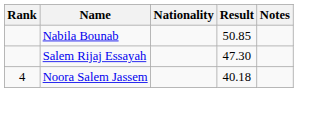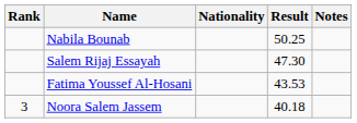 <table class="wikitable sortable" style="text-align:center;font-size:95%">
 <tr>
 <th>Rank</th>
 <th>Name</th>
 <th>Nationality</th>
 <th>Result</th>
 <th>Notes</th>
 </tr>
 <tr>
 <td></td>
 <td align=left><a href='#'>Nabila Bounab</a></td>
 <td align=left></td>
-<td>50.85</td>
+<td>50.25</td>
 <td></td>
 </tr>
 <tr>
 <td></td>
 <td align=left><a href='#'>Salem Rijaj Essayah</a></td>
 <td align=left></td>
 <td>47.30</td>
 <td></td>
 </tr>
 <tr>
-<td>4</td>
+<td></td>
+<td align=left><a href='#'>Fatima Youssef Al-Hosani</a></td>
+<td align=left></td>
+<td>43.53</td>
+<td></td>
+</tr>
+<tr>
+<td>3</td>
 <td align=left><a href='#'>Noora Salem Jassem</a></td>
 <td align=left></td>
 <td>40.18</td>
 <td></td>
 </tr>
 </table>
